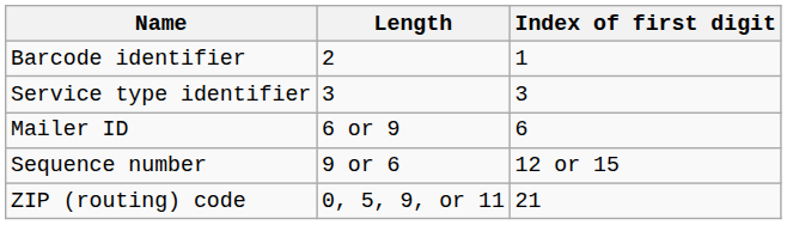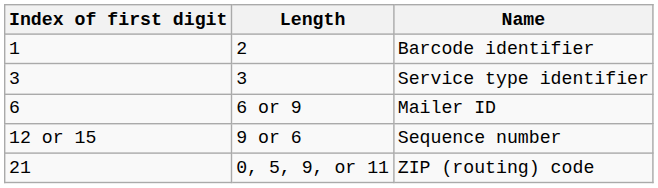 <table class="wikitable">
 <tr>
+<th>Index of first digit</th>
+<th>Length</th>
 <th>Name</th>
-<th>Length</th>
-<th>Index of first digit</th>
 </tr>
 <tr>
+<td>1</td>
+<td>2</td>
 <td>Barcode identifier</td>
-<td>2</td>
-<td>1</td>
 </tr>
 <tr>
-<td>Service type identifier</td>
 <td>3</td>
 <td>3</td>
+<td>Service type identifier</td>
 </tr>
 <tr>
+<td>6</td>
+<td>6 or 9</td>
 <td>Mailer ID</td>
-<td>6 or 9</td>
-<td>6</td>
 </tr>
 <tr>
+<td>12 or 15</td>
+<td>9 or 6</td>
 <td>Sequence number</td>
-<td>9 or 6</td>
-<td>12 or 15</td>
 </tr>
 <tr>
+<td>21</td>
+<td>0, 5, 9, or 11</td>
 <td>ZIP (routing) code</td>
-<td>0, 5, 9, or 11</td>
-<td>21</td>
 </tr>
 </table>
